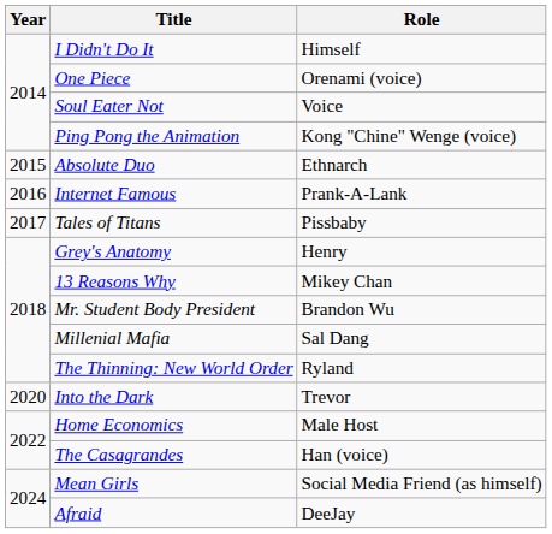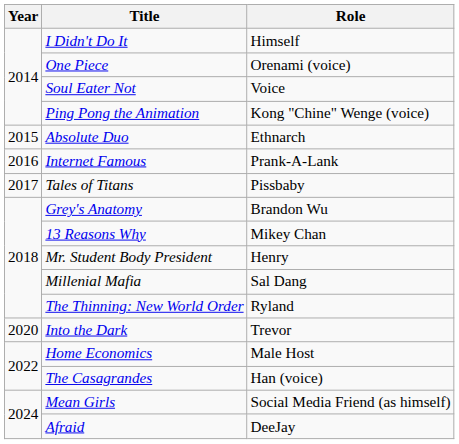 <table class="wikitable plainrowheaders sortable">
 <tr>
 <th scope="col">Year</th>
 <th scope="col">Title</th>
 <th scope="col">Role</th>
 </tr>
 <tr>
 <td rowspan="4">2014</td>
 <td><em><a href='#'>I Didn't Do It</a></em></td>
 <td>Himself</td>
 </tr>
 <tr>
 <td><em><a href='#'>One Piece</a></em></td>
 <td>Orenami (voice)</td>
 </tr>
 <tr>
 <td><em><a href='#'>Soul Eater Not</a></em></td>
 <td>Voice</td>
 </tr>
 <tr>
 <td><em><a href='#'>Ping Pong the Animation</a></em></td>
 <td>Kong "Chine" Wenge (voice)</td>
 </tr>
 <tr>
 <td>2015</td>
 <td><em><a href='#'>Absolute Duo</a></em></td>
 <td>Ethnarch</td>
 </tr>
 <tr>
 <td>2016</td>
 <td><em><a href='#'>Internet Famous</a></em></td>
 <td>Prank-A-Lank</td>
 </tr>
 <tr>
 <td>2017</td>
 <td><em>Tales of Titans</em></td>
 <td>Pissbaby</td>
 </tr>
 <tr>
 <td rowspan="5">2018</td>
 <td><em><a href='#'>Grey's Anatomy</a></em></td>
-<td>Henry</td>
+<td>Brandon Wu</td>
 </tr>
 <tr>
 <td><em><a href='#'>13 Reasons Why</a></em></td>
 <td>Mikey Chan</td>
 </tr>
 <tr>
 <td><em>Mr. Student Body President</em></td>
-<td>Brandon Wu</td>
+<td>Henry</td>
 </tr>
 <tr>
 <td><em>Millenial Mafia</em></td>
 <td>Sal Dang</td>
 </tr>
 <tr>
 <td><em><a href='#'>The Thinning: New World Order</a></em></td>
 <td>Ryland</td>
 </tr>
 <tr>
 <td>2020</td>
 <td><em><a href='#'>Into the Dark</a></em></td>
 <td>Trevor</td>
 </tr>
 <tr>
 <td rowspan="2">2022</td>
 <td><em><a href='#'>Home Economics</a></em></td>
 <td>Male Host</td>
 </tr>
 <tr>
 <td><em><a href='#'>The Casagrandes</a></em></td>
 <td>Han (voice)</td>
 </tr>
 <tr>
 <td rowspan="2">2024</td>
 <td><em><a href='#'>Mean Girls</a></em></td>
 <td>Social Media Friend (as himself)</td>
 </tr>
 <tr>
 <td><em><a href='#'>Afraid</a></em></td>
 <td>DeeJay</td>
 </tr>
 </table>
